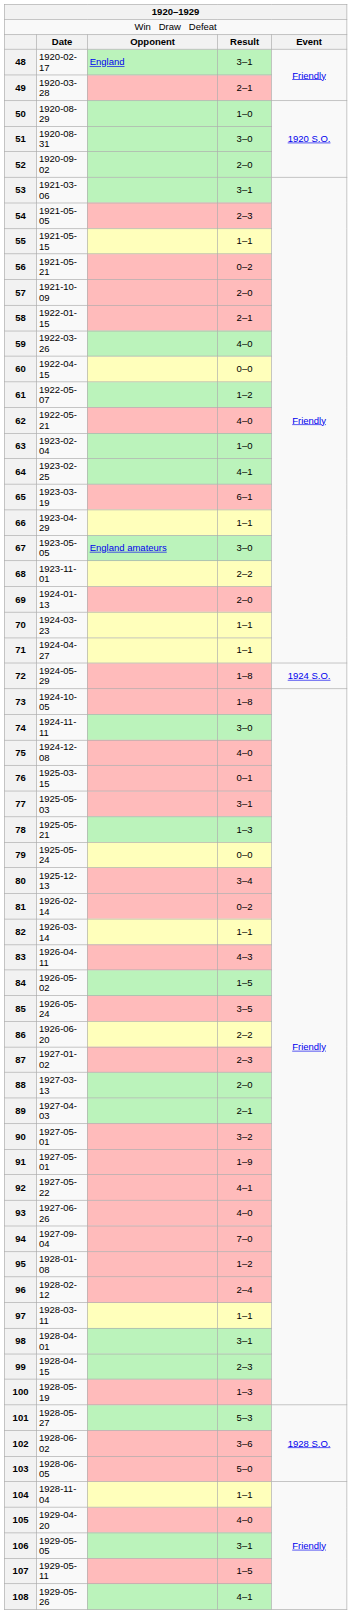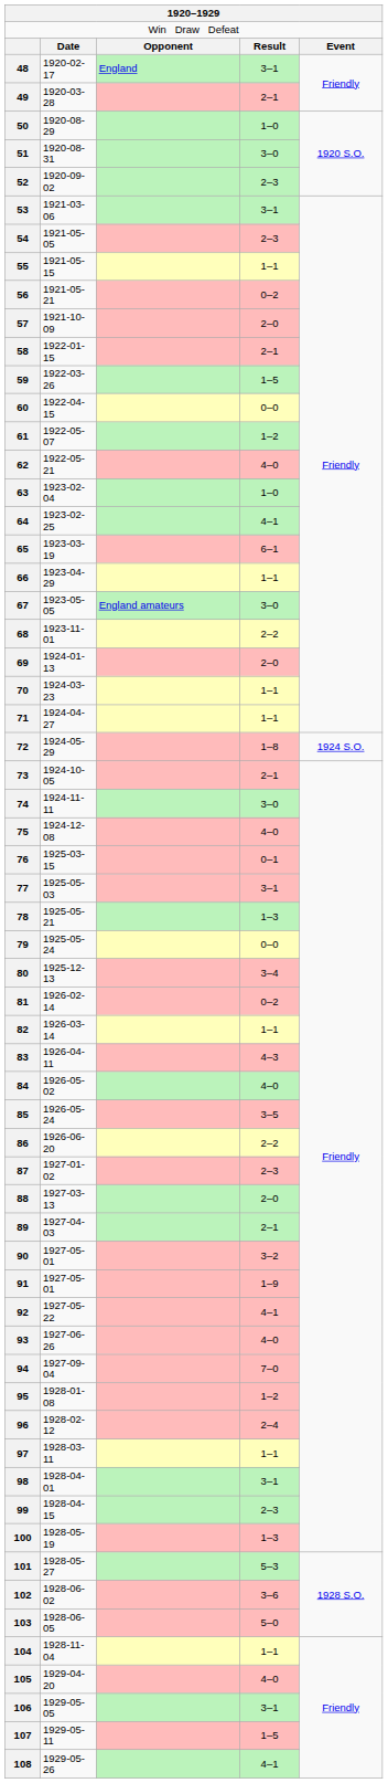 <table class="wikitable collapsible" style="font-size: 90%; min-width: 520px">
 <tr>
 <th colspan="5" width="400">1920–1929</th>
 </tr>
 <tr>
 <td align="center" colspan="5"> Win   Draw   Defeat</td>
 </tr>
 <tr>
 <th></th>
 <th width="70">Date</th>
 <th>Opponent</th>
 <th>Result</th>
 <th>Event</th>
 </tr>
 <tr>
 <th>48</th>
 <td>1920-02-17</td>
 <td bgcolor="#bbf3bb"> <a href='#'>England</a></td>
 <td bgcolor="#bbf3bb" align="center">3–1</td>
 <td rowspan="2" align="center"><a href='#'>Friendly</a></td>
 </tr>
 <tr>
 <th>49</th>
 <td>1920-03-28</td>
 <td bgcolor="#ffbbbb"></td>
 <td bgcolor="#ffbbbb" align="center">2–1</td>
 </tr>
 <tr>
 <th>50</th>
 <td>1920-08-29</td>
 <td bgcolor="#bbf3bb"></td>
 <td bgcolor="#bbf3bb" align="center">1–0</td>
 <td rowspan="3" align="center"> <a href='#'>1920 S.O.</a></td>
 </tr>
 <tr>
 <th>51</th>
 <td>1920-08-31</td>
 <td bgcolor="#bbf3bb"></td>
 <td bgcolor="#bbf3bb" align="center">3–0</td>
 </tr>
 <tr>
 <th>52</th>
 <td>1920-09-02</td>
 <td bgcolor="#bbf3bb"></td>
-<td bgcolor="#bbf3bb" align="center">2–0</td>
+<td bgcolor="#bbf3bb" align="center">2–3</td>
 </tr>
 <tr>
 <th>53</th>
 <td>1921-03-06</td>
 <td bgcolor="#bbf3bb"></td>
 <td bgcolor="#bbf3bb" align="center">3–1</td>
 <td rowspan="19" align="center"><a href='#'>Friendly</a></td>
 </tr>
 <tr>
 <th>54</th>
 <td>1921-05-05</td>
 <td bgcolor="#ffbbbb"></td>
 <td bgcolor="#ffbbbb" align="center">2–3</td>
 </tr>
 <tr>
 <th>55</th>
 <td>1921-05-15</td>
 <td bgcolor="#ffffbb"></td>
 <td bgcolor="#ffffbb" align="center">1–1</td>
 </tr>
 <tr>
 <th>56</th>
 <td>1921-05-21</td>
 <td bgcolor="#ffbbbb"></td>
 <td bgcolor="#ffbbbb" align="center">0–2</td>
 </tr>
 <tr>
 <th>57</th>
 <td>1921-10-09</td>
 <td bgcolor="#ffbbbb"></td>
 <td bgcolor="#ffbbbb" align="center">2–0</td>
 </tr>
 <tr>
 <th>58</th>
 <td>1922-01-15</td>
 <td bgcolor="#ffbbbb"></td>
 <td bgcolor="#ffbbbb" align="center">2–1</td>
 </tr>
 <tr>
 <th>59</th>
 <td>1922-03-26</td>
 <td bgcolor="#bbf3bb"></td>
-<td bgcolor="#bbf3bb" align="center">4–0</td>
+<td bgcolor="#bbf3bb" align="center">1–5</td>
 </tr>
 <tr>
 <th>60</th>
 <td>1922-04-15</td>
 <td bgcolor="#ffffbb"></td>
 <td bgcolor="#ffffbb" align="center">0–0</td>
 </tr>
 <tr>
 <th>61</th>
 <td>1922-05-07</td>
 <td bgcolor="#bbf3bb"></td>
 <td bgcolor="#bbf3bb" align="center">1–2</td>
 </tr>
 <tr>
 <th>62</th>
 <td>1922-05-21</td>
 <td bgcolor="#ffbbbb"></td>
 <td bgcolor="#ffbbbb" align="center">4–0</td>
 </tr>
 <tr>
 <th>63</th>
 <td>1923-02-04</td>
 <td bgcolor="#bbf3bb"></td>
 <td bgcolor="#bbf3bb" align="center">1–0</td>
 </tr>
 <tr>
 <th>64</th>
 <td>1923-02-25</td>
 <td bgcolor="#bbf3bb"></td>
 <td bgcolor="#bbf3bb" align="center">4–1</td>
 </tr>
 <tr>
 <th>65</th>
 <td>1923-03-19</td>
 <td bgcolor="#ffbbbb"></td>
 <td bgcolor="#ffbbbb" align="center">6–1</td>
 </tr>
 <tr>
 <th>66</th>
 <td>1923-04-29</td>
 <td bgcolor="#ffffbb"></td>
 <td bgcolor="#ffffbb" align="center">1–1</td>
 </tr>
 <tr>
 <th>67</th>
 <td>1923-05-05</td>
 <td bgcolor="#bbf3bb"> <a href='#'>England amateurs</a></td>
 <td bgcolor="#bbf3bb" align="center">3–0</td>
 </tr>
 <tr>
 <th>68</th>
 <td>1923-11-01</td>
 <td bgcolor="#ffffbb"></td>
 <td bgcolor="#ffffbb" align="center">2–2</td>
 </tr>
 <tr>
 <th>69</th>
 <td>1924-01-13</td>
 <td bgcolor="#ffbbbb"></td>
 <td bgcolor="#ffbbbb" align="center">2–0</td>
 </tr>
 <tr>
 <th>70</th>
 <td>1924-03-23</td>
 <td bgcolor="#ffffbb"></td>
 <td bgcolor="#ffffbb" align="center">1–1</td>
 </tr>
 <tr>
 <th>71</th>
 <td>1924-04-27</td>
 <td bgcolor="#ffffbb"></td>
 <td bgcolor="#ffffbb" align="center">1–1</td>
 </tr>
 <tr>
 <th>72</th>
 <td>1924-05-29</td>
 <td bgcolor="#ffbbbb"></td>
 <td bgcolor="#ffbbbb" align="center">1–8</td>
 <td align="center"> <a href='#'>1924 S.O.</a></td>
 </tr>
 <tr>
 <th>73</th>
 <td>1924-10-05</td>
 <td bgcolor="#ffbbbb"></td>
-<td bgcolor="#ffbbbb" align="center">1–8</td>
+<td bgcolor="#ffbbbb" align="center">2–1</td>
 <td rowspan="28" align="center"><a href='#'>Friendly</a></td>
 </tr>
 <tr>
 <th>74</th>
 <td>1924-11-11</td>
 <td bgcolor="#bbf3bb"></td>
 <td bgcolor="#bbf3bb" align="center">3–0</td>
 </tr>
 <tr>
 <th>75</th>
 <td>1924-12-08</td>
 <td bgcolor="#ffbbbb"></td>
 <td bgcolor="#ffbbbb" align="center">4–0</td>
 </tr>
 <tr>
 <th>76</th>
 <td>1925-03-15</td>
 <td bgcolor="#ffbbbb"></td>
 <td bgcolor="#ffbbbb" align="center">0–1</td>
 </tr>
 <tr>
 <th>77</th>
 <td>1925-05-03</td>
 <td bgcolor="#ffbbbb"></td>
 <td bgcolor="#ffbbbb" align="center">3–1</td>
 </tr>
 <tr>
 <th>78</th>
 <td>1925-05-21</td>
 <td bgcolor="#bbf3bb"></td>
 <td bgcolor="#bbf3bb" align="center">1–3</td>
 </tr>
 <tr>
 <th>79</th>
 <td>1925-05-24</td>
 <td bgcolor="#ffffbb"></td>
 <td bgcolor="#ffffbb" align="center">0–0</td>
 </tr>
 <tr>
 <th>80</th>
 <td>1925-12-13</td>
 <td bgcolor="#ffbbbb"></td>
 <td bgcolor="#ffbbbb" align="center">3–4</td>
 </tr>
 <tr>
 <th>81</th>
 <td>1926-02-14</td>
 <td bgcolor="#ffbbbb"></td>
 <td bgcolor="#ffbbbb" align="center">0–2</td>
 </tr>
 <tr>
 <th>82</th>
 <td>1926-03-14</td>
 <td bgcolor="#ffffbb"></td>
 <td bgcolor="#ffffbb" align="center">1–1</td>
 </tr>
 <tr>
 <th>83</th>
 <td>1926-04-11</td>
 <td bgcolor="#ffbbbb"></td>
 <td bgcolor="#ffbbbb" align="center">4–3</td>
 </tr>
 <tr>
 <th>84</th>
 <td>1926-05-02</td>
 <td bgcolor="#bbf3bb"></td>
-<td bgcolor="#bbf3bb" align="center">1–5</td>
+<td bgcolor="#bbf3bb" align="center">4–0</td>
 </tr>
 <tr>
 <th>85</th>
 <td>1926-05-24</td>
 <td bgcolor="#ffbbbb"></td>
 <td bgcolor="#ffbbbb" align="center">3–5</td>
 </tr>
 <tr>
 <th>86</th>
 <td>1926-06-20</td>
 <td bgcolor="#ffffbb"></td>
 <td bgcolor="#ffffbb" align="center">2–2</td>
 </tr>
 <tr>
 <th>87</th>
 <td>1927-01-02</td>
 <td bgcolor="#ffbbbb"></td>
 <td bgcolor="#ffbbbb" align="center">2–3</td>
 </tr>
 <tr>
 <th>88</th>
 <td>1927-03-13</td>
 <td bgcolor="#bbf3bb"></td>
 <td bgcolor="#bbf3bb" align="center">2–0</td>
 </tr>
 <tr>
 <th>89</th>
 <td>1927-04-03</td>
 <td bgcolor="#bbf3bb"></td>
 <td bgcolor="#bbf3bb" align="center">2–1</td>
 </tr>
 <tr>
 <th>90</th>
 <td>1927-05-01</td>
 <td bgcolor="#ffbbbb"></td>
 <td bgcolor="#ffbbbb" align="center">3–2</td>
 </tr>
 <tr>
 <th>91</th>
 <td>1927-05-01</td>
 <td bgcolor="#ffbbbb"></td>
 <td bgcolor="#ffbbbb" align="center">1–9</td>
 </tr>
 <tr>
 <th>92</th>
 <td>1927-05-22</td>
 <td bgcolor="#ffbbbb"></td>
 <td bgcolor="#ffbbbb" align="center">4–1</td>
 </tr>
 <tr>
 <th>93</th>
 <td>1927-06-26</td>
 <td bgcolor="#ffbbbb"></td>
 <td bgcolor="#ffbbbb" align="center">4–0</td>
 </tr>
 <tr>
 <th>94</th>
 <td>1927-09-04</td>
 <td bgcolor="#ffbbbb"></td>
 <td bgcolor="#ffbbbb" align="center">7–0</td>
 </tr>
 <tr>
 <th>95</th>
 <td>1928-01-08</td>
 <td bgcolor="#ffbbbb"></td>
 <td bgcolor="#ffbbbb" align="center">1–2</td>
 </tr>
 <tr>
 <th>96</th>
 <td>1928-02-12</td>
 <td bgcolor="#ffbbbb"></td>
 <td bgcolor="#ffbbbb" align="center">2–4</td>
 </tr>
 <tr>
 <th>97</th>
 <td>1928-03-11</td>
 <td bgcolor="#ffffbb"></td>
 <td bgcolor="#ffffbb" align="center">1–1</td>
 </tr>
 <tr>
 <th>98</th>
 <td>1928-04-01</td>
 <td bgcolor="#bbf3bb"></td>
 <td bgcolor="#bbf3bb" align="center">3–1</td>
 </tr>
 <tr>
 <th>99</th>
 <td>1928-04-15</td>
 <td bgcolor="#bbf3bb"></td>
 <td bgcolor="#bbf3bb" align="center">2–3</td>
 </tr>
 <tr>
 <th>100</th>
 <td>1928-05-19</td>
 <td bgcolor="#ffbbbb"></td>
 <td bgcolor="#ffbbbb" align="center">1–3</td>
 </tr>
 <tr>
 <th>101</th>
 <td>1928-05-27</td>
 <td bgcolor="#bbf3bb"></td>
 <td bgcolor="#bbf3bb" align="center">5–3</td>
 <td rowspan="3" align="center"> <a href='#'>1928 S.O.</a></td>
 </tr>
 <tr>
 <th>102</th>
 <td>1928-06-02</td>
 <td bgcolor="#ffbbbb"></td>
 <td bgcolor="#ffbbbb" align="center">3–6</td>
 </tr>
 <tr>
 <th>103</th>
 <td>1928-06-05</td>
 <td bgcolor="#ffbbbb"></td>
 <td bgcolor="#ffbbbb" align="center">5–0</td>
 </tr>
 <tr>
 <th>104</th>
 <td>1928-11-04</td>
 <td bgcolor="#ffffbb"></td>
 <td bgcolor="#ffffbb" align="center">1–1</td>
 <td rowspan="5" align="center"><a href='#'>Friendly</a></td>
 </tr>
 <tr>
 <th>105</th>
 <td>1929-04-20</td>
 <td bgcolor="#ffbbbb"></td>
 <td bgcolor="#ffbbbb" align="center">4–0</td>
 </tr>
 <tr>
 <th>106</th>
 <td>1929-05-05</td>
 <td bgcolor="#bbf3bb"></td>
 <td bgcolor="#bbf3bb" align="center">3–1</td>
 </tr>
 <tr>
 <th>107</th>
 <td>1929-05-11</td>
 <td bgcolor="#ffbbbb"></td>
 <td bgcolor="#ffbbbb" align="center">1–5</td>
 </tr>
 <tr>
 <th>108</th>
 <td>1929-05-26</td>
 <td bgcolor="#bbf3bb"></td>
 <td bgcolor="#bbf3bb" align="center">4–1</td>
 </tr>
 </table>
